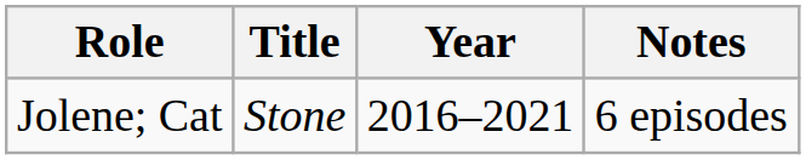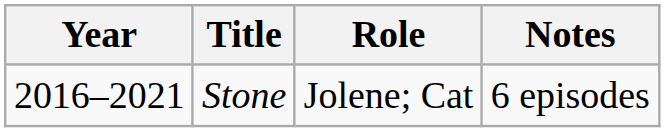 <table class="wikitable">
 <tr valign="top">
+<th>Year</th>
+<th>Title</th>
 <th>Role</th>
-<th>Title</th>
-<th>Year</th>
 <th>Notes</th>
 </tr>
 <tr valign="top">
+<td>2016–2021</td>
+<td><em>Stone</em></td>
 <td>Jolene; Cat</td>
-<td><em>Stone</em></td>
-<td>2016–2021</td>
 <td>6 episodes</td>
 </tr>
 </table>
